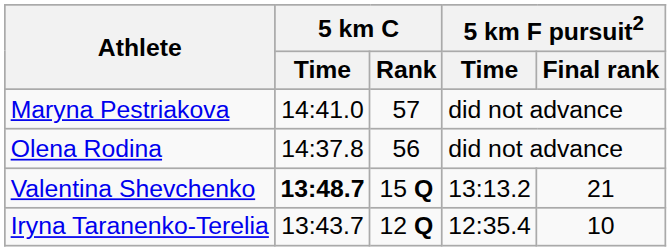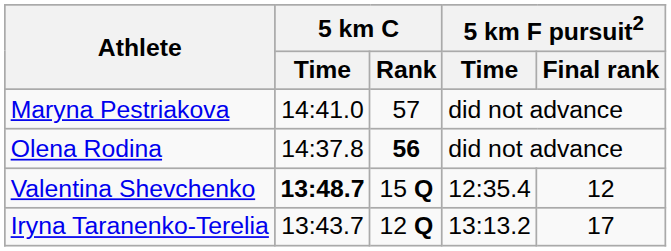 <table class="wikitable" border="1" style="font-size:90%">
 <tr>
 <th rowspan=2>Athlete</th>
 <th colspan=2>5 km C</th>
 <th colspan=2>5 km F pursuit<sup>2</sup></th>
 </tr>
 <tr>
 <th>Time</th>
 <th>Rank</th>
 <th>Time</th>
 <th>Final rank</th>
 </tr>
 <tr>
 <td><a href='#'>Maryna Pestriakova</a></td>
 <td align=center>14:41.0</td>
 <td align=center>57</td>
 <td colspan="2">did not advance</td>
 </tr>
 <tr>
 <td><a href='#'>Olena Rodina</a></td>
 <td align=center>14:37.8</td>
-<td align=center>56</td>
+<td align=center><strong>56</strong></td>
 <td colspan="2">did not advance</td>
 </tr>
 <tr>
 <td><a href='#'>Valentina Shevchenko</a></td>
 <td align=center><strong>13:48.7</strong></td>
 <td align=center>15 <strong>Q</strong></td>
-<td align=center>13:13.2</td>
-<td align=center>21</td>
+<td align=center>12:35.4</td>
+<td align=center>12</td>
 </tr>
 <tr>
 <td><a href='#'>Iryna Taranenko-Terelia</a></td>
 <td align=center>13:43.7</td>
 <td align=center>12 <strong>Q</strong></td>
-<td align=center>12:35.4</td>
-<td align=center>10</td>
+<td align=center>13:13.2</td>
+<td align=center>17</td>
 </tr>
 </table>
